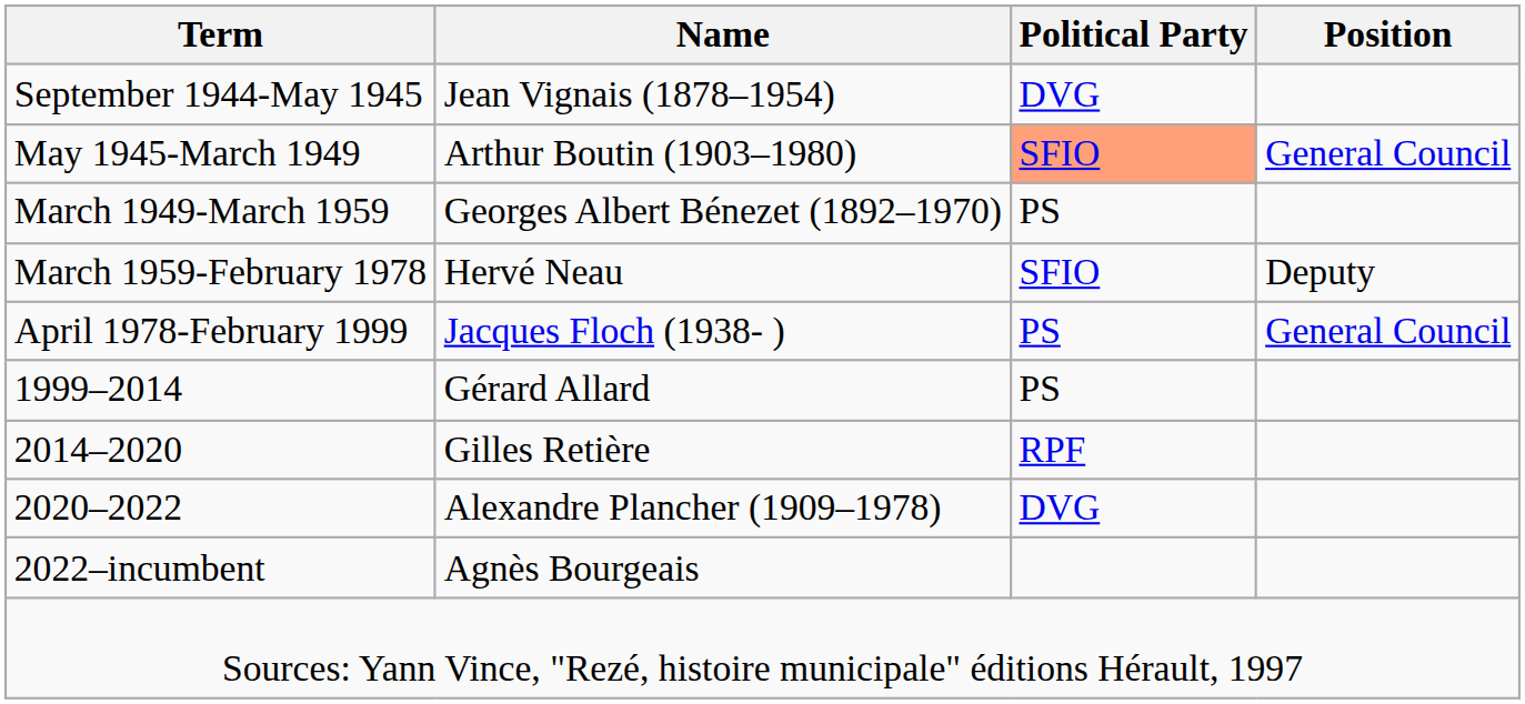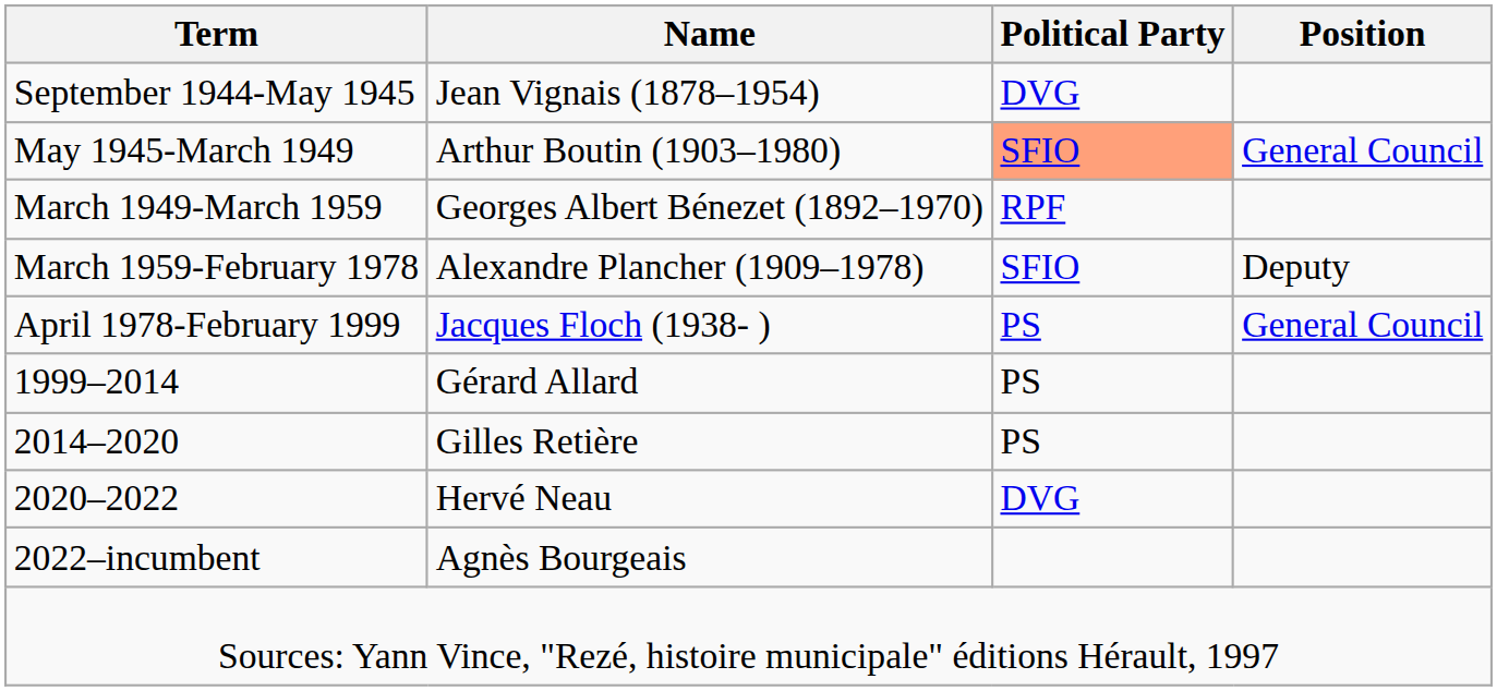 <table class="wikitable">
 <tr>
 <th>Term</th>
 <th>Name</th>
 <th>Political Party</th>
 <th>Position</th>
 </tr>
 <tr>
 <td>September 1944-May 1945</td>
 <td>Jean Vignais (1878–1954)</td>
 <td><a href='#'>DVG</a></td>
 <td></td>
 </tr>
 <tr>
 <td>May 1945-March 1949</td>
 <td>Arthur Boutin (1903–1980)</td>
 <td style="background: lightsalmon;"><a href='#'>SFIO</a></td>
 <td><a href='#'>General Council</a></td>
 </tr>
 <tr>
 <td>March 1949-March 1959</td>
 <td>Georges Albert Bénezet (1892–1970)</td>
-<td>PS</td>
+<td><a href='#'>RPF</a></td>
 <td></td>
 </tr>
 <tr>
 <td>March 1959-February 1978</td>
-<td>Hervé Neau</td>
+<td>Alexandre Plancher (1909–1978)</td>
 <td><a href='#'>SFIO</a></td>
 <td>Deputy</td>
 </tr>
 <tr>
 <td>April 1978-February 1999</td>
 <td><a href='#'>Jacques Floch</a> (1938- )</td>
 <td><a href='#'>PS</a></td>
 <td><a href='#'>General Council</a></td>
 </tr>
 <tr>
 <td>1999–2014</td>
 <td>Gérard Allard</td>
 <td>PS</td>
 <td></td>
 </tr>
 <tr>
 <td>2014–2020</td>
 <td>Gilles Retière</td>
-<td><a href='#'>RPF</a></td>
+<td>PS</td>
 <td></td>
 </tr>
 <tr>
 <td>2020–2022</td>
-<td>Alexandre Plancher (1909–1978)</td>
+<td>Hervé Neau</td>
 <td><a href='#'>DVG</a></td>
 <td></td>
 </tr>
 <tr>
 <td>2022–incumbent</td>
 <td>Agnès Bourgeais</td>
 <td></td>
 <td></td>
 </tr>
 <tr>
 <td align="center" colspan="4"><br>Sources: Yann Vince, "Rezé, histoire municipale" éditions Hérault, 1997</td>
 </tr>
 </table>
